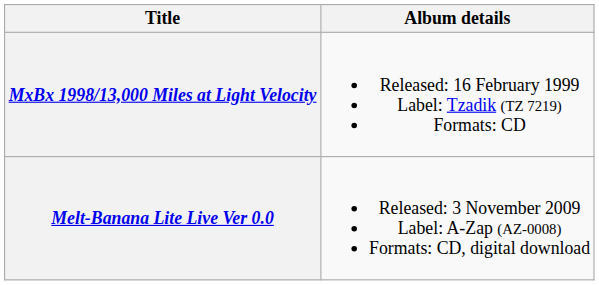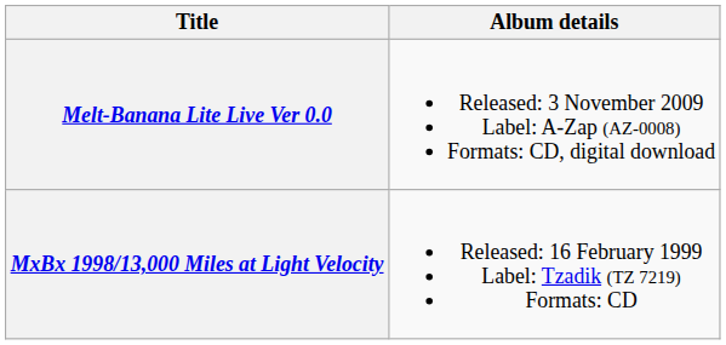 <table class="wikitable plainrowheaders" style="text-align:center;">
 <tr>
 <th>Title</th>
 <th>Album details</th>
 </tr>
 <tr>
+<th scope="row"><em><a href='#'>Melt-Banana Lite Live Ver 0.0</a></em></th>
+<td><br><ul><li>Released: 3 November 2009</li><li>Label: A-Zap <small>(AZ-0008)</small></li><li>Formats: CD, digital download</li></ul></td>
+</tr>
+<tr>
 <th scope="row"><em><a href='#'>MxBx 1998/13,000 Miles at Light Velocity</a></em></th>
 <td><br><ul><li>Released: 16 February 1999</li><li>Label: <a href='#'>Tzadik</a> <small>(TZ 7219)</small></li><li>Formats: CD</li></ul></td>
 </tr>
-<tr>
-<th scope="row"><em><a href='#'>Melt-Banana Lite Live Ver 0.0</a></em></th>
-<td><br><ul><li>Released: 3 November 2009</li><li>Label: A-Zap <small>(AZ-0008)</small></li><li>Formats: CD, digital download</li></ul></td>
-</tr>
 </table>
